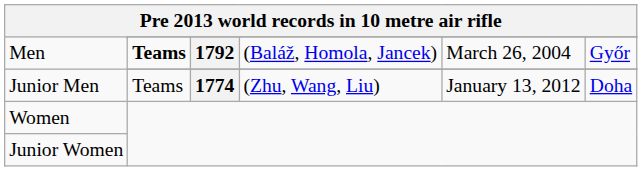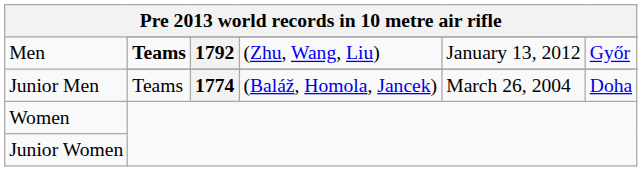 <table class="wikitable" style="font-size: 95%">
 <tr>
 <th colspan=10>Pre 2013 world records in 10 metre air rifle</th>
 </tr>
 <tr>
 <td rowspan=3>Men<br></td>
 </tr>
 <tr>
 </tr>
 <tr>
 <td><strong>Teams</strong></td>
 <th>1792</th>
-<td> (<a href='#'>Baláž</a>, <a href='#'>Homola</a>, <a href='#'>Jancek</a>)</td>
-<td>March 26, 2004</td>
+<td> (<a href='#'>Zhu</a>, <a href='#'>Wang</a>, <a href='#'>Liu</a>)</td>
+<td>January 13, 2012</td>
 <td><a href='#'>Győr</a> </td>
 </tr>
 <tr>
 <td rowspan=2>Junior Men<br></td>
 </tr>
 <tr>
 <td>Teams</td>
 <th>1774</th>
-<td> (<a href='#'>Zhu</a>, <a href='#'>Wang</a>, <a href='#'>Liu</a>)</td>
-<td>January 13, 2012</td>
+<td> (<a href='#'>Baláž</a>, <a href='#'>Homola</a>, <a href='#'>Jancek</a>)</td>
+<td>March 26, 2004</td>
 <td><a href='#'>Doha</a> </td>
 </tr>
 <tr>
 <td rowspan=3>Women<br></td>
 </tr>
 <tr>
 </tr>
 <tr>
 </tr>
 <tr>
 <td rowspan=2>Junior Women<br></td>
 </tr>
 <tr>
 </tr>
 </table>
